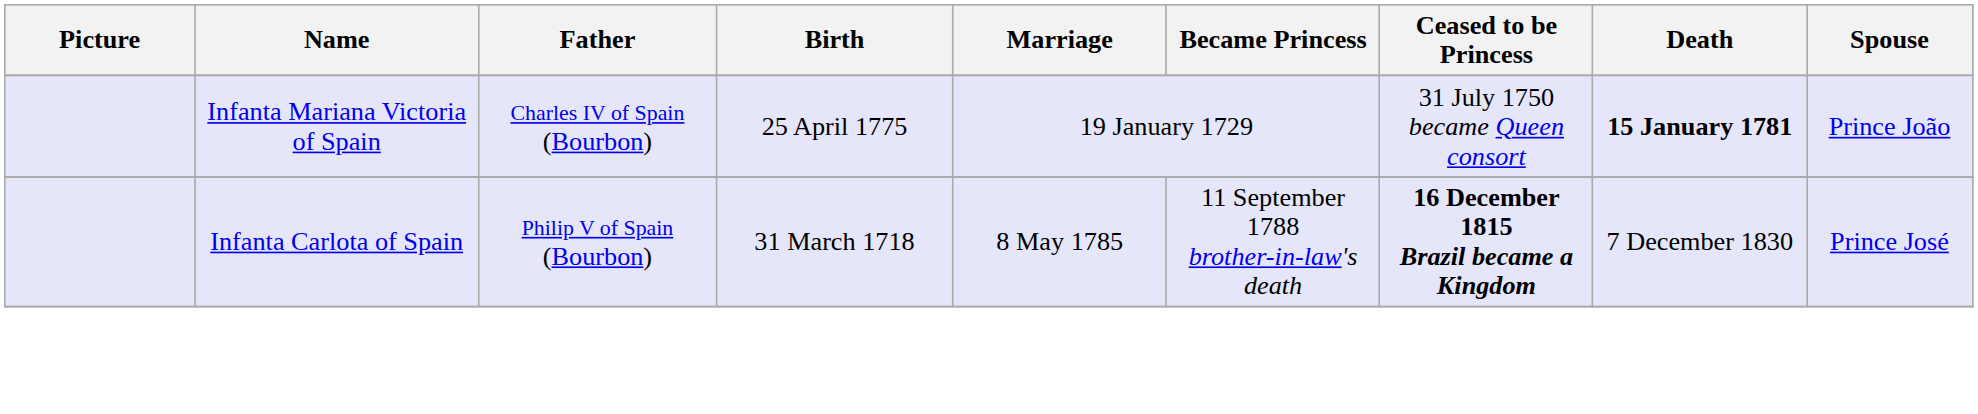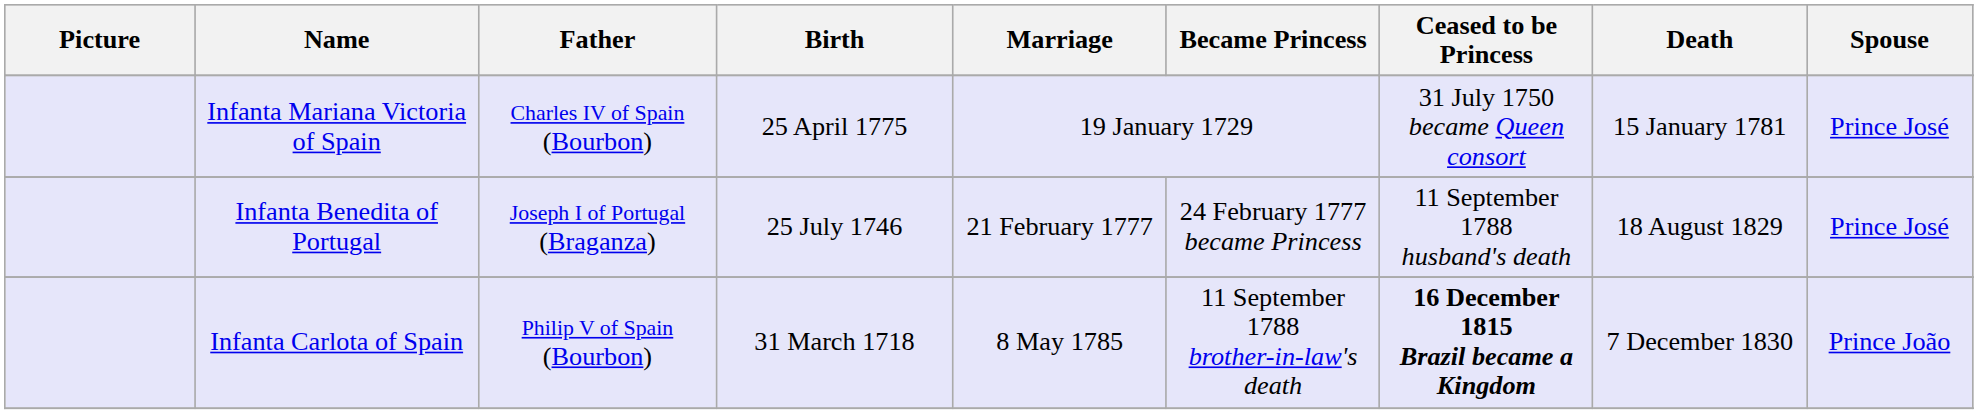 <table width=95% class="wikitable">
 <tr>
 <th width = "8%">Picture</th>
 <th width = "12%">Name</th>
 <th width = "10%">Father</th>
 <th width = "10%">Birth</th>
 <th width = "9%">Marriage</th>
 <th width = "9%">Became Princess</th>
 <th width = "9%">Ceased to be Princess</th>
 <th width = "9%">Death</th>
 <th width = "7%">Spouse</th>
 </tr>
 <tr>
 </tr>
 <tr bgcolor=#E6E6FA>
 <td align="center"></td>
 <td align="center"><a href='#'>Infanta Mariana Victoria of Spain</a></td>
 <td align="center"><small><a href='#'>Charles IV of Spain</a></small><br> (<a href='#'>Bourbon</a>)</td>
 <td align="center">25 April 1775</td>
 <td align="center" colspan="2">19 January 1729</td>
 <td align="center">31 July 1750<br><em>became <a href='#'>Queen consort</a></em></td>
-<td align="center"><strong>15 January 1781</strong></td>
-<td align="center"><a href='#'>Prince João</a></td>
+<td align="center">15 January 1781</td>
+<td align="center"><a href='#'>Prince José</a></td>
 </tr>
 <tr>
+</tr>
+<tr bgcolor=#E6E6FA>
+<td align="center"></td>
+<td align="center"><a href='#'>Infanta Benedita of Portugal</a></td>
+<td align="center"><small><a href='#'>Joseph I of Portugal</a></small><br> (<a href='#'>Braganza</a>)</td>
+<td align="center">25 July 1746</td>
+<td align="center">21 February 1777</td>
+<td align="center">24 February 1777<br><em>became Princess</em></td>
+<td align="center">11 September 1788<br><em>husband's death</em></td>
+<td align="center">18 August 1829</td>
+<td align="center"><a href='#'>Prince José</a></td>
 </tr>
 <tr>
 </tr>
 <tr bgcolor=#E6E6FA>
 <td align="center"></td>
 <td align="center"><a href='#'>Infanta Carlota of Spain</a></td>
 <td align="center"><small><a href='#'>Philip V of Spain</a></small><br> (<a href='#'>Bourbon</a>)</td>
 <td align="center">31 March 1718</td>
 <td align="center">8 May 1785</td>
 <td align="center">11 September 1788<br><em><a href='#'>brother-in-law</a>'s death</em></td>
 <td align="center"><strong>16 December 1815<br><em>Brazil became a Kingdom</em></strong></td>
 <td align="center">7 December 1830</td>
-<td align="center"><a href='#'>Prince José</a></td>
+<td align="center"><a href='#'>Prince João</a></td>
 </tr>
 <tr>
 </tr>
 </table>
